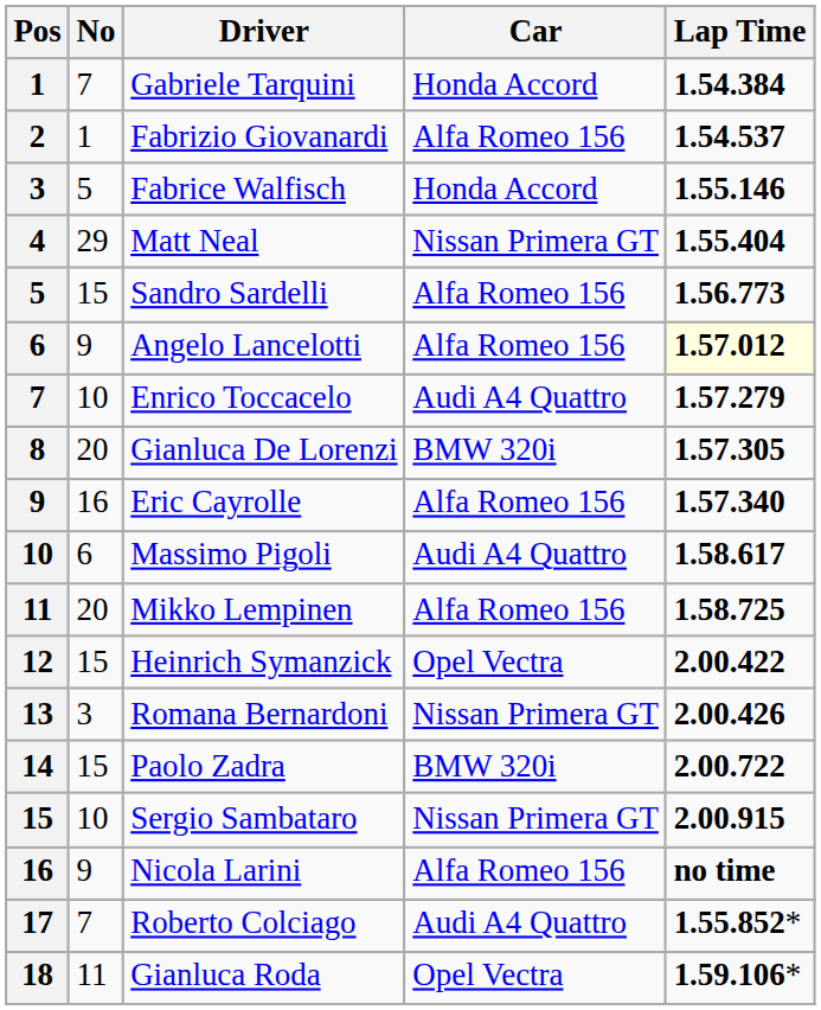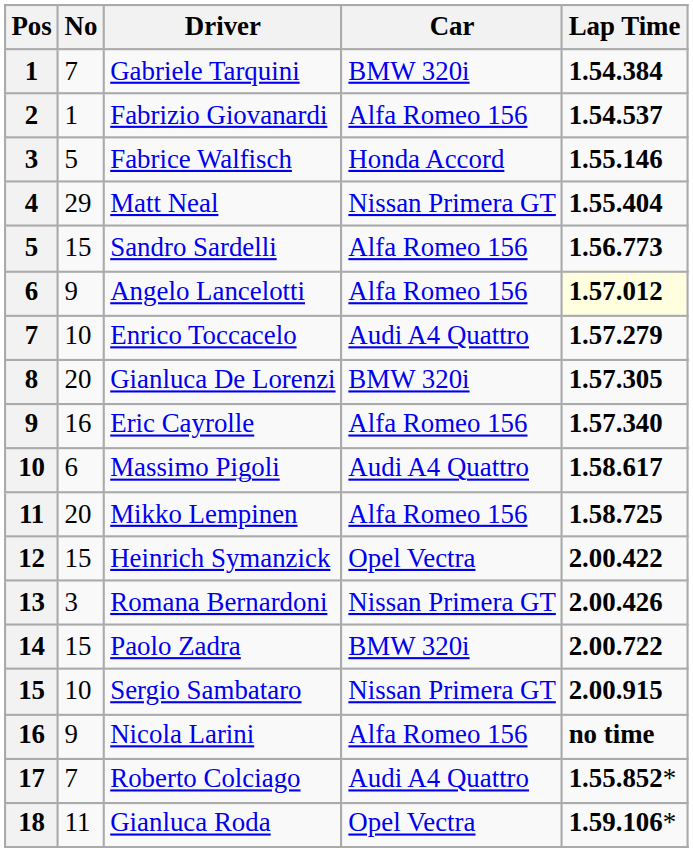 <table class="wikitable" style="font-size: 80%;">
 <tr>
 <th>Pos</th>
 <th>No</th>
 <th>Driver</th>
 <th>Car</th>
 <th>Lap Time</th>
 </tr>
 <tr>
 <th>1</th>
 <td>7</td>
 <td> <a href='#'>Gabriele Tarquini</a></td>
-<td><a href='#'>Honda Accord</a></td>
+<td><a href='#'>BMW 320i</a></td>
 <td><strong>1.54.384</strong></td>
 </tr>
 <tr>
 <th>2</th>
 <td>1</td>
 <td> <a href='#'>Fabrizio Giovanardi</a></td>
 <td><a href='#'>Alfa Romeo 156</a></td>
 <td><strong>1.54.537</strong></td>
 </tr>
 <tr>
 <th>3</th>
 <td>5</td>
 <td> <a href='#'>Fabrice Walfisch</a></td>
 <td><a href='#'>Honda Accord</a></td>
 <td><strong>1.55.146</strong></td>
 </tr>
 <tr>
 <th>4</th>
 <td>29</td>
 <td> <a href='#'>Matt Neal</a></td>
 <td><a href='#'>Nissan Primera GT</a></td>
 <td><strong>1.55.404</strong></td>
 </tr>
 <tr>
 <th>5</th>
 <td>15</td>
 <td> <a href='#'>Sandro Sardelli</a></td>
 <td><a href='#'>Alfa Romeo 156</a></td>
 <td><strong>1.56.773</strong></td>
 </tr>
 <tr>
 <th>6</th>
 <td>9</td>
 <td> <a href='#'>Angelo Lancelotti</a></td>
 <td><a href='#'>Alfa Romeo 156</a></td>
 <td style="background: lightyellow;"><strong>1.57.012</strong></td>
 </tr>
 <tr>
 <th>7</th>
 <td>10</td>
 <td> <a href='#'>Enrico Toccacelo</a></td>
 <td><a href='#'>Audi A4 Quattro</a></td>
 <td><strong>1.57.279</strong></td>
 </tr>
 <tr>
 <th>8</th>
 <td>20</td>
 <td> <a href='#'>Gianluca De Lorenzi</a></td>
 <td><a href='#'>BMW 320i</a></td>
 <td><strong>1.57.305</strong></td>
 </tr>
 <tr>
 <th>9</th>
 <td>16</td>
 <td> <a href='#'>Eric Cayrolle</a></td>
 <td><a href='#'>Alfa Romeo 156</a></td>
 <td><strong>1.57.340</strong></td>
 </tr>
 <tr>
 <th>10</th>
 <td>6</td>
 <td> <a href='#'>Massimo Pigoli</a></td>
 <td><a href='#'>Audi A4 Quattro</a></td>
 <td><strong>1.58.617</strong></td>
 </tr>
 <tr>
 <th>11</th>
 <td>20</td>
 <td> <a href='#'>Mikko Lempinen</a></td>
 <td><a href='#'>Alfa Romeo 156</a></td>
 <td><strong>1.58.725</strong></td>
 </tr>
 <tr>
 <th>12</th>
 <td>15</td>
 <td> <a href='#'>Heinrich Symanzick</a></td>
 <td><a href='#'>Opel Vectra</a></td>
 <td><strong>2.00.422</strong></td>
 </tr>
 <tr>
 <th>13</th>
 <td>3</td>
 <td> <a href='#'>Romana Bernardoni</a></td>
 <td><a href='#'>Nissan Primera GT</a></td>
 <td><strong>2.00.426</strong></td>
 </tr>
 <tr>
 <th>14</th>
 <td>15</td>
 <td> <a href='#'>Paolo Zadra</a></td>
 <td><a href='#'>BMW 320i</a></td>
 <td><strong>2.00.722</strong></td>
 </tr>
 <tr>
 <th>15</th>
 <td>10</td>
 <td> <a href='#'>Sergio Sambataro</a></td>
 <td><a href='#'>Nissan Primera GT</a></td>
 <td><strong>2.00.915</strong></td>
 </tr>
 <tr>
 <th>16</th>
 <td>9</td>
 <td> <a href='#'>Nicola Larini</a></td>
 <td><a href='#'>Alfa Romeo 156</a></td>
 <td><strong>no time</strong></td>
 </tr>
 <tr>
 <th>17</th>
 <td>7</td>
 <td> <a href='#'>Roberto Colciago</a></td>
 <td><a href='#'>Audi A4 Quattro</a></td>
 <td><strong>1.55.852</strong>*</td>
 </tr>
 <tr>
 <th>18</th>
 <td>11</td>
 <td> <a href='#'>Gianluca Roda</a></td>
 <td><a href='#'>Opel Vectra</a></td>
 <td><strong>1.59.106</strong>*</td>
 </tr>
 <tr>
 </tr>
 </table>
